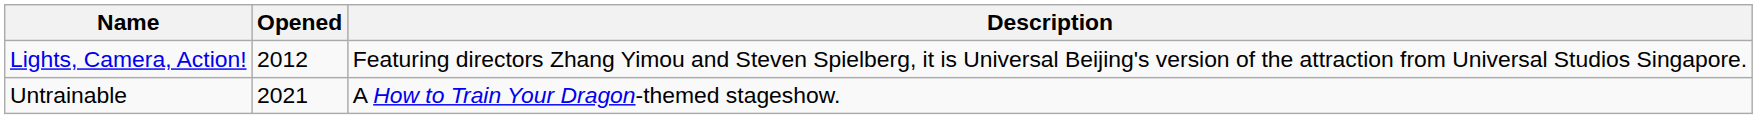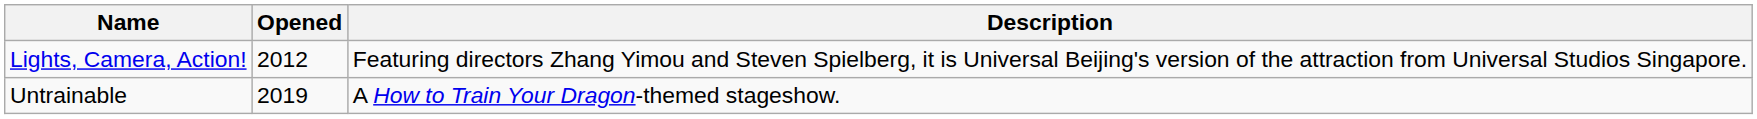 <table class="wikitable">
 <tr>
 <th>Name</th>
 <th>Opened</th>
 <th>Description</th>
 </tr>
 <tr>
 <td><a href='#'>Lights, Camera, Action!</a></td>
 <td>2012</td>
 <td>Featuring directors Zhang Yimou and Steven Spielberg, it is Universal Beijing's version of the attraction from Universal Studios Singapore.</td>
 </tr>
 <tr>
 <td>Untrainable</td>
-<td>2021</td>
+<td>2019</td>
 <td>A <em><a href='#'>How to Train Your Dragon</a></em>-themed stageshow.</td>
 </tr>
 </table>
